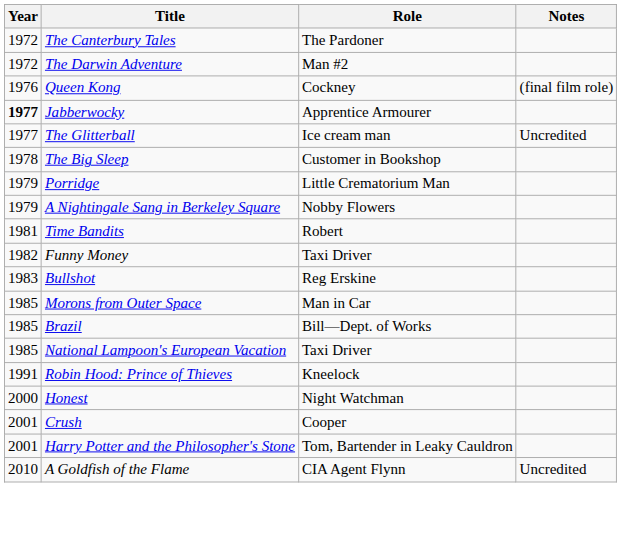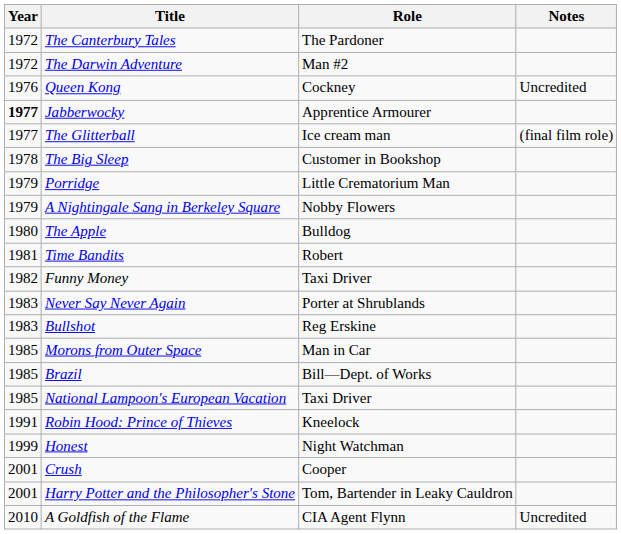 <table class="wikitable">
 <tr>
 <th>Year</th>
 <th>Title</th>
 <th>Role</th>
 <th>Notes</th>
 </tr>
 <tr>
 <td>1972</td>
 <td><em><a href='#'>The Canterbury Tales</a></em></td>
 <td>The Pardoner</td>
 <td></td>
 </tr>
 <tr>
 <td>1972</td>
 <td><em><a href='#'>The Darwin Adventure</a></em></td>
 <td>Man #2</td>
 <td></td>
 </tr>
 <tr>
 <td>1976</td>
 <td><em><a href='#'>Queen Kong</a></em></td>
 <td>Cockney</td>
-<td>(final film role)</td>
+<td>Uncredited</td>
 </tr>
 <tr>
 <td><strong>1977</strong></td>
 <td><em><a href='#'>Jabberwocky</a></em></td>
 <td>Apprentice Armourer</td>
 <td></td>
 </tr>
 <tr>
 <td>1977</td>
 <td><em><a href='#'>The Glitterball</a></em></td>
 <td>Ice cream man</td>
-<td>Uncredited</td>
+<td>(final film role)</td>
 </tr>
 <tr>
 <td>1978</td>
 <td><em><a href='#'>The Big Sleep</a></em></td>
 <td>Customer in Bookshop</td>
 <td></td>
 </tr>
 <tr>
 <td>1979</td>
 <td><em><a href='#'>Porridge</a></em></td>
 <td>Little Crematorium Man</td>
 <td></td>
 </tr>
 <tr>
 <td>1979</td>
 <td><em><a href='#'>A Nightingale Sang in Berkeley Square</a></em></td>
 <td>Nobby Flowers</td>
 <td></td>
 </tr>
 <tr>
+<td>1980</td>
+<td><em><a href='#'>The Apple</a></em></td>
+<td>Bulldog</td>
+<td></td>
+</tr>
+<tr>
 <td>1981</td>
 <td><em><a href='#'>Time Bandits</a></em></td>
 <td>Robert</td>
 <td></td>
 </tr>
 <tr>
 <td>1982</td>
 <td><em>Funny Money</em></td>
 <td>Taxi Driver</td>
+<td></td>
+</tr>
+<tr>
+<td>1983</td>
+<td><em><a href='#'>Never Say Never Again</a></em></td>
+<td>Porter at Shrublands</td>
 <td></td>
 </tr>
 <tr>
 <td>1983</td>
 <td><em><a href='#'>Bullshot</a></em></td>
 <td>Reg Erskine</td>
 <td></td>
 </tr>
 <tr>
 <td>1985</td>
 <td><em><a href='#'>Morons from Outer Space</a></em></td>
 <td>Man in Car</td>
 <td></td>
 </tr>
 <tr>
 <td>1985</td>
 <td><em><a href='#'>Brazil</a></em></td>
 <td>Bill—Dept. of Works</td>
 <td></td>
 </tr>
 <tr>
 <td>1985</td>
 <td><em><a href='#'>National Lampoon's European Vacation</a></em></td>
 <td>Taxi Driver</td>
 <td></td>
 </tr>
 <tr>
 <td>1991</td>
 <td><em><a href='#'>Robin Hood: Prince of Thieves</a></em></td>
 <td>Kneelock</td>
 <td></td>
 </tr>
 <tr>
-<td>2000</td>
+<td>1999</td>
 <td><em><a href='#'>Honest</a></em></td>
 <td>Night Watchman</td>
 <td></td>
 </tr>
 <tr>
 <td>2001</td>
 <td><em><a href='#'>Crush</a></em></td>
 <td>Cooper</td>
 <td></td>
 </tr>
 <tr>
 <td>2001</td>
 <td><em><a href='#'>Harry Potter and the Philosopher's Stone</a></em></td>
 <td>Tom, Bartender in Leaky Cauldron</td>
 <td></td>
 </tr>
 <tr>
 <td>2010</td>
 <td><em>A Goldfish of the Flame</em></td>
 <td>CIA Agent Flynn</td>
 <td>Uncredited</td>
 </tr>
 </table>
